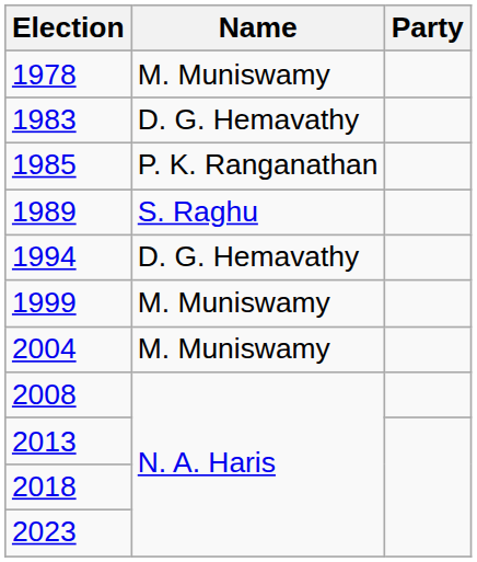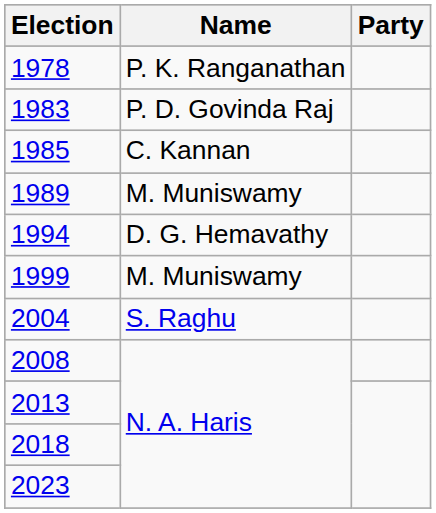 <table class="wikitable">
 <tr>
 <th>Election</th>
 <th>Name</th>
 <th colspan=2>Party</th>
 </tr>
 <tr>
 <td><a href='#'>1978</a></td>
-<td>M. Muniswamy</td>
+<td>P. K. Ranganathan</td>
 <td></td>
 </tr>
 <tr>
 <td><a href='#'>1983</a></td>
-<td>D. G. Hemavathy</td>
+<td>P. D. Govinda Raj</td>
 <td></td>
 </tr>
 <tr>
 <td><a href='#'>1985</a></td>
-<td>P. K. Ranganathan</td>
+<td>C. Kannan</td>
 <td></td>
 </tr>
 <tr>
 <td><a href='#'>1989</a></td>
-<td><a href='#'>S. Raghu</a></td>
+<td>M. Muniswamy</td>
 </tr>
 <tr>
 <td><a href='#'>1994</a></td>
 <td>D. G. Hemavathy</td>
 <td></td>
 </tr>
 <tr>
 <td><a href='#'>1999</a></td>
 <td>M. Muniswamy</td>
 <td></td>
 </tr>
 <tr>
 <td><a href='#'>2004</a></td>
-<td>M. Muniswamy</td>
+<td><a href='#'>S. Raghu</a></td>
 <td></td>
 </tr>
 <tr>
 <td><a href='#'>2008</a></td>
 <td rowspan="4"><a href='#'>N. A. Haris</a></td>
 <td></td>
 </tr>
 <tr>
 <td><a href='#'>2013</a></td>
 </tr>
 <tr>
 <td><a href='#'>2018</a></td>
 </tr>
 <tr>
 <td><a href='#'>2023</a></td>
 </tr>
 </table>
